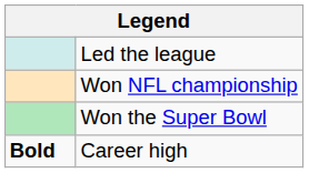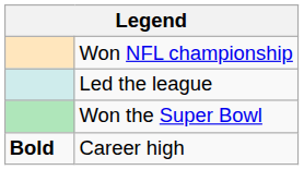 <table class="wikitable">
 <tr>
 <th colspan="2">Legend</th>
 </tr>
 <tr>
+<td style="background:#ffe6bd; width:3em;"></td>
+<td>Won <a href='#'>NFL championship</a></td>
+</tr>
+<tr>
 <td style="background:#cfecec; width:3em;"></td>
 <td>Led the league</td>
-</tr>
-<tr>
-<td style="background:#ffe6bd; width:3em;"></td>
-<td>Won <a href='#'>NFL championship</a></td>
 </tr>
 <tr>
 <td style="background:#afe6ba; width:3em;"></td>
 <td>Won the <a href='#'>Super Bowl</a></td>
 </tr>
 <tr>
 <td><strong>Bold</strong></td>
 <td>Career high</td>
 </tr>
 </table>
